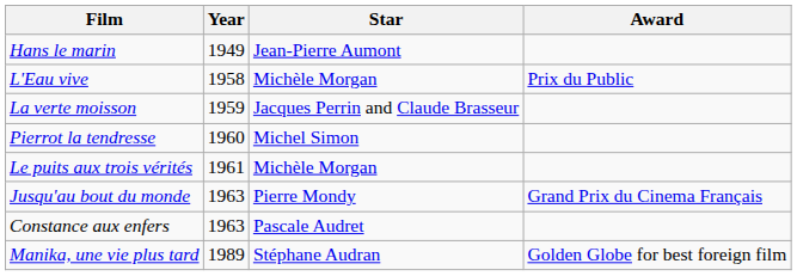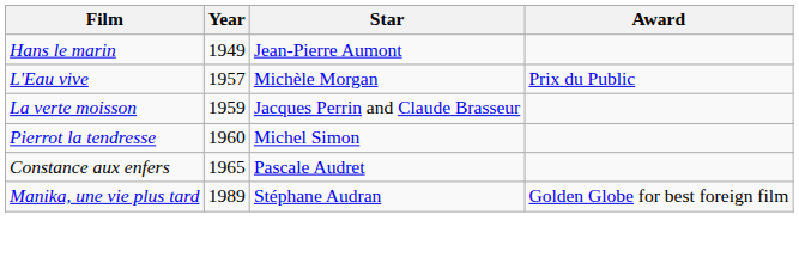 <table class="wikitable sortable">
 <tr>
 <th>Film</th>
 <th>Year</th>
 <th>Star</th>
 <th>Award</th>
 </tr>
 <tr>
 <td><em><a href='#'>Hans le marin</a></em></td>
 <td>1949</td>
 <td><a href='#'>Jean-Pierre Aumont</a></td>
 <td></td>
 </tr>
 <tr>
 <td><em><a href='#'>L'Eau vive</a></em></td>
-<td>1958</td>
+<td>1957</td>
 <td><a href='#'>Michèle Morgan</a></td>
 <td><a href='#'>Prix du Public</a></td>
 </tr>
 <tr>
 <td><em><a href='#'>La verte moisson</a></em></td>
 <td>1959</td>
 <td><a href='#'>Jacques Perrin</a> and <a href='#'>Claude Brasseur</a></td>
 <td></td>
 </tr>
 <tr>
 <td><em><a href='#'>Pierrot la tendresse</a></em></td>
 <td>1960</td>
 <td><a href='#'>Michel Simon</a></td>
 <td></td>
 </tr>
 <tr>
-<td><em><a href='#'>Le puits aux trois vérités</a></em></td>
-<td>1961</td>
-<td><a href='#'>Michèle Morgan</a></td>
-<td></td>
-</tr>
-<tr>
-<td><em><a href='#'>Jusqu'au bout du monde</a></em></td>
-<td>1963</td>
-<td><a href='#'>Pierre Mondy</a></td>
-<td><a href='#'>Grand Prix du Cinema Français</a></td>
-</tr>
-<tr>
 <td><em>Constance aux enfers</em></td>
-<td>1963</td>
+<td>1965</td>
 <td><a href='#'>Pascale Audret</a></td>
 <td></td>
 </tr>
 <tr>
 <td><em><a href='#'>Manika, une vie plus tard</a></em></td>
 <td>1989</td>
 <td><a href='#'>Stéphane Audran </a></td>
 <td><a href='#'>Golden Globe</a> for best foreign film</td>
 </tr>
 </table>
